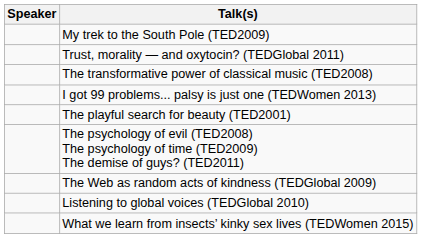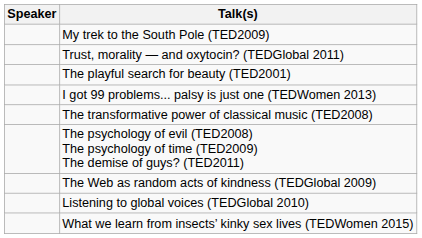 <table class='wikitable sortable'>
 <tr>
 <th>Speaker</th>
 <th>Talk(s)</th>
 </tr>
 <tr>
 <td></td>
 <td>My trek to the South Pole (TED2009)</td>
 </tr>
 <tr>
 <td></td>
 <td>Trust, morality — and oxytocin? (TEDGlobal 2011)</td>
 </tr>
 <tr>
 <td></td>
-<td>The transformative power of classical music (TED2008)</td>
+<td>The playful search for beauty (TED2001)</td>
 </tr>
 <tr>
 <td></td>
 <td>I got 99 problems... palsy is just one (TEDWomen 2013)</td>
 </tr>
 <tr>
 <td></td>
-<td>The playful search for beauty (TED2001)</td>
+<td>The transformative power of classical music (TED2008)</td>
 </tr>
 <tr>
 <td></td>
 <td>The psychology of evil (TED2008)<br> The psychology of time (TED2009)<br> The demise of guys? (TED2011)</td>
 </tr>
 <tr>
 <td></td>
 <td>The Web as random acts of kindness (TEDGlobal 2009)</td>
 </tr>
 <tr>
 <td></td>
 <td>Listening to global voices (TEDGlobal 2010)</td>
 </tr>
 <tr>
 <td></td>
 <td>What we learn from insects’ kinky sex lives (TEDWomen 2015)</td>
 </tr>
 </table>
